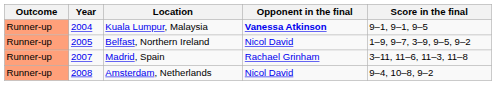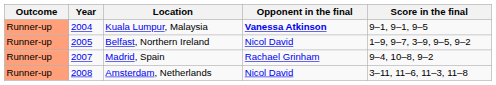 <table class="sortable wikitable">
 <tr>
 <th width="100">Outcome</th>
 <th width="50">Year</th>
 <th width="225">Location</th>
 <th width="200">Opponent in the final</th>
 <th width="200">Score in the final</th>
 </tr>
 <tr>
 <td bgcolor="ffa07a">Runner-up</td>
 <td><a href='#'>2004</a></td>
 <td><a href='#'>Kuala Lumpur</a>, Malaysia</td>
 <td><strong> <a href='#'>Vanessa Atkinson</a></strong></td>
 <td>9–1, 9–1, 9–5</td>
 </tr>
 <tr>
 <td bgcolor="ffa07a">Runner-up</td>
 <td><a href='#'>2005</a></td>
 <td><a href='#'>Belfast</a>, Northern Ireland</td>
 <td> <a href='#'>Nicol David</a></td>
 <td>1–9, 9–7, 3–9, 9–5, 9–2</td>
 </tr>
 <tr>
 <td bgcolor="ffa07a">Runner-up</td>
 <td><a href='#'>2007</a></td>
 <td><a href='#'>Madrid</a>, Spain</td>
 <td> <a href='#'>Rachael Grinham</a></td>
-<td>3–11, 11–6, 11–3, 11–8</td>
+<td>9–4, 10–8, 9–2</td>
 </tr>
 <tr>
 <td bgcolor="ffa07a">Runner-up</td>
 <td><a href='#'>2008</a></td>
 <td><a href='#'>Amsterdam</a>, Netherlands</td>
 <td> <a href='#'>Nicol David</a></td>
-<td>9–4, 10–8, 9–2</td>
+<td>3–11, 11–6, 11–3, 11–8</td>
 </tr>
 </table>
